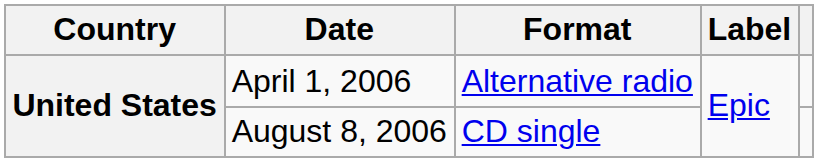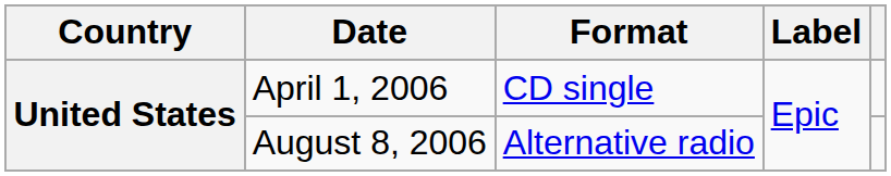 <table class="wikitable plainrowheaders">
 <tr>
 <th scope="col">Country</th>
 <th scope="col">Date</th>
 <th scope="col">Format</th>
 <th scope="col">Label</th>
 <th scope="col"></th>
 </tr>
 <tr>
 <th scope="row" rowspan="2">United States</th>
 <td>April 1, 2006</td>
-<td><a href='#'>Alternative radio</a></td>
+<td><a href='#'>CD single</a></td>
 <td rowspan="2"><a href='#'>Epic</a></td>
 <td></td>
 </tr>
 <tr>
 <td>August 8, 2006</td>
-<td><a href='#'>CD single</a></td>
+<td><a href='#'>Alternative radio</a></td>
 <td></td>
 </tr>
 </table>
